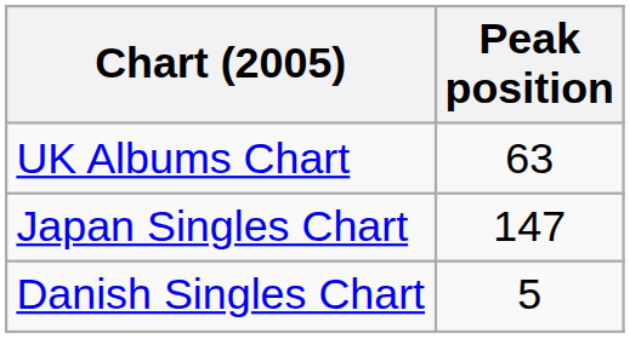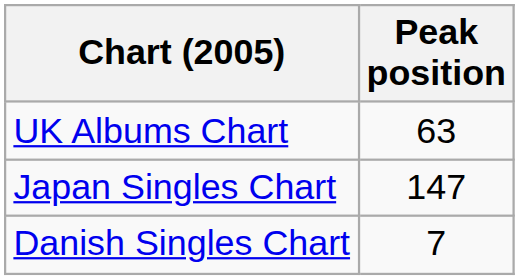 <table class="wikitable">
 <tr>
 <th>Chart (2005)</th>
 <th>Peak<br>position</th>
 </tr>
 <tr>
 <td align="left"><a href='#'>UK Albums Chart</a></td>
 <td align="center">63</td>
 </tr>
 <tr>
 <td align="left"><a href='#'>Japan Singles Chart</a></td>
 <td align="center">147</td>
 </tr>
 <tr>
 <td align="left"><a href='#'>Danish Singles Chart</a></td>
-<td align="center">5</td>
+<td align="center">7</td>
 </tr>
 </table>
